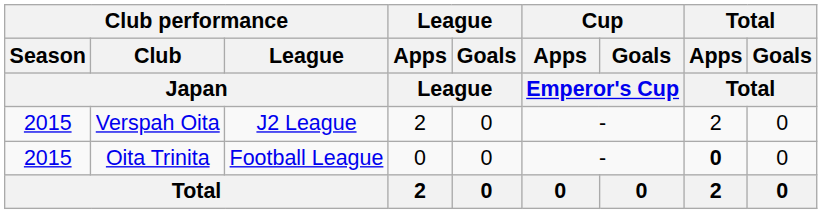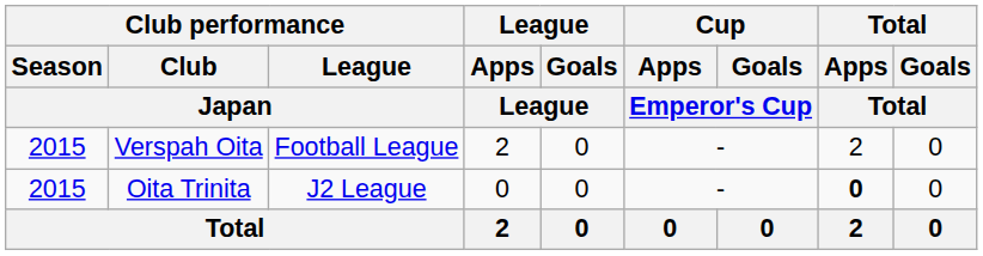 <table class="wikitable" style="text-align:center;">
 <tr>
 <th colspan=3>Club performance</th>
 <th colspan=2>League</th>
 <th colspan=2>Cup</th>
 <th colspan=2>Total</th>
 </tr>
 <tr>
 <th>Season</th>
 <th>Club</th>
 <th>League</th>
 <th>Apps</th>
 <th>Goals</th>
 <th>Apps</th>
 <th>Goals</th>
 <th>Apps</th>
 <th>Goals</th>
 </tr>
 <tr>
 <th colspan=3>Japan</th>
 <th colspan=2>League</th>
 <th colspan=2><a href='#'>Emperor's Cup</a></th>
 <th colspan=2>Total</th>
 </tr>
 <tr>
 <td><a href='#'>2015</a></td>
 <td><a href='#'>Verspah Oita</a></td>
-<td><a href='#'>J2 League</a></td>
+<td><a href='#'>Football League</a></td>
 <td>2</td>
 <td>0</td>
 <td colspan="2">-</td>
 <td>2</td>
 <td>0</td>
 </tr>
 <tr>
 <td><a href='#'>2015</a></td>
 <td><a href='#'>Oita Trinita</a></td>
-<td><a href='#'>Football League</a></td>
+<td><a href='#'>J2 League</a></td>
 <td>0</td>
 <td>0</td>
 <td colspan="2">-</td>
 <td><strong>0</strong></td>
 <td>0</td>
 </tr>
 <tr>
 <th colspan=3>Total</th>
 <th>2</th>
 <th>0</th>
 <th>0</th>
 <th>0</th>
 <th>2</th>
 <th>0</th>
 </tr>
 </table>
